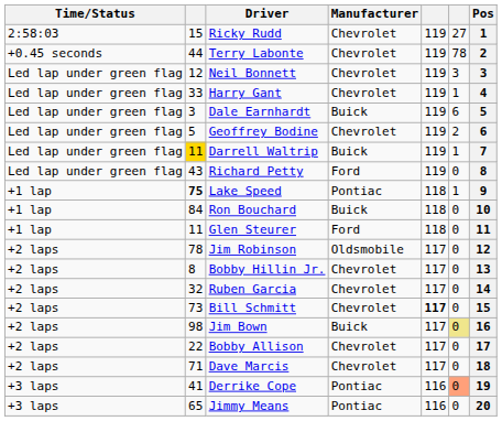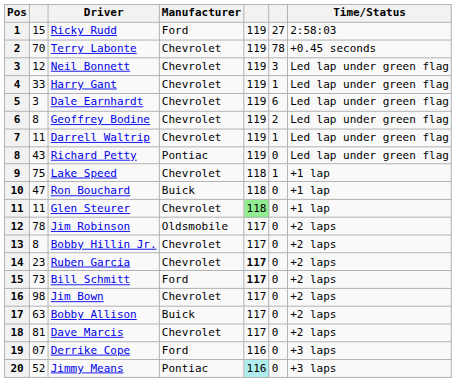 <table class="wikitable" style="font-size:95%;">
 <tr>
-<th>Time/Status</th>
+<th>Pos</th>
 <th></th>
 <th>Driver</th>
 <th>Manufacturer</th>
 <th></th>
 <th></th>
-<th>Pos</th>
+<th>Time/Status</th>
 </tr>
 <tr>
-<td>2:58:03</td>
+<th>1</th>
 <td>15</td>
 <td><a href='#'>Ricky Rudd</a></td>
-<td>Chevrolet</td>
+<td>Ford</td>
 <td>119</td>
 <td>27</td>
-<th>1</th>
+<td>2:58:03</td>
 </tr>
 <tr>
-<td>+0.45 seconds</td>
-<td>44</td>
+<th>2</th>
+<td>70</td>
 <td><a href='#'>Terry Labonte</a></td>
 <td>Chevrolet</td>
 <td>119</td>
 <td>78</td>
-<th>2</th>
+<td>+0.45 seconds</td>
 </tr>
 <tr>
-<td>Led lap under green flag</td>
+<th>3</th>
 <td>12</td>
 <td><a href='#'>Neil Bonnett</a></td>
 <td>Chevrolet</td>
 <td>119</td>
 <td>3</td>
-<th>3</th>
+<td>Led lap under green flag</td>
 </tr>
 <tr>
-<td>Led lap under green flag</td>
+<th>4</th>
 <td>33</td>
 <td><a href='#'>Harry Gant</a></td>
 <td>Chevrolet</td>
 <td>119</td>
 <td>1</td>
-<th>4</th>
+<td>Led lap under green flag</td>
 </tr>
 <tr>
-<td>Led lap under green flag</td>
+<th>5</th>
 <td>3</td>
 <td><a href='#'>Dale Earnhardt</a></td>
-<td>Buick</td>
+<td>Chevrolet</td>
 <td>119</td>
 <td>6</td>
-<th>5</th>
+<td>Led lap under green flag</td>
 </tr>
 <tr>
-<td>Led lap under green flag</td>
-<td>5</td>
+<th>6</th>
+<td>8</td>
 <td><a href='#'>Geoffrey Bodine</a></td>
 <td>Chevrolet</td>
 <td>119</td>
 <td>2</td>
-<th>6</th>
+<td>Led lap under green flag</td>
 </tr>
 <tr>
-<td>Led lap under green flag</td>
-<td style="background: gold;">11</td>
+<th>7</th>
+<td>11</td>
 <td><a href='#'>Darrell Waltrip</a></td>
-<td>Buick</td>
+<td>Chevrolet</td>
 <td>119</td>
 <td>1</td>
-<th>7</th>
+<td>Led lap under green flag</td>
 </tr>
 <tr>
-<td>Led lap under green flag</td>
+<th>8</th>
 <td>43</td>
 <td><a href='#'>Richard Petty</a></td>
-<td>Ford</td>
+<td>Pontiac</td>
 <td>119</td>
 <td>0</td>
-<th>8</th>
+<td>Led lap under green flag</td>
 </tr>
 <tr>
-<td>+1 lap</td>
-<td><strong>75</strong></td>
+<th>9</th>
+<td>75</td>
 <td><a href='#'>Lake Speed</a></td>
-<td>Pontiac</td>
+<td>Chevrolet</td>
 <td>118</td>
 <td>1</td>
-<th>9</th>
+<td>+1 lap</td>
 </tr>
 <tr>
-<td>+1 lap</td>
-<td>84</td>
+<th>10</th>
+<td>47</td>
 <td><a href='#'>Ron Bouchard</a></td>
 <td>Buick</td>
 <td>118</td>
 <td>0</td>
-<th>10</th>
+<td>+1 lap</td>
 </tr>
 <tr>
-<td>+1 lap</td>
+<th>11</th>
 <td>11</td>
 <td><a href='#'>Glen Steurer</a></td>
-<td>Ford</td>
-<td>118</td>
+<td>Chevrolet</td>
+<td style="background: lightgreen;">118</td>
 <td>0</td>
-<th>11</th>
+<td>+1 lap</td>
 </tr>
 <tr>
-<td>+2 laps</td>
+<th>12</th>
 <td>78</td>
 <td><a href='#'>Jim Robinson</a></td>
 <td>Oldsmobile</td>
 <td>117</td>
 <td>0</td>
-<th>12</th>
+<td>+2 laps</td>
 </tr>
 <tr>
-<td>+2 laps</td>
+<th>13</th>
 <td>8</td>
 <td><a href='#'>Bobby Hillin Jr.</a></td>
 <td>Chevrolet</td>
 <td>117</td>
 <td>0</td>
-<th>13</th>
+<td>+2 laps</td>
 </tr>
 <tr>
+<th>14</th>
+<td>23</td>
+<td><a href='#'>Ruben Garcia</a></td>
+<td>Chevrolet</td>
+<td><strong>117</strong></td>
+<td>0</td>
 <td>+2 laps</td>
-<td>32</td>
-<td><a href='#'>Ruben Garcia</a></td>
+</tr>
+<tr>
+<th>15</th>
+<td>73</td>
+<td><a href='#'>Bill Schmitt</a></td>
+<td>Ford</td>
+<td><strong>117</strong></td>
+<td>0</td>
+<td>+2 laps</td>
+</tr>
+<tr>
+<th>16</th>
+<td>98</td>
+<td><a href='#'>Jim Bown</a></td>
 <td>Chevrolet</td>
 <td>117</td>
 <td>0</td>
-<th>14</th>
+<td>+2 laps</td>
 </tr>
 <tr>
+<th>17</th>
+<td>63</td>
+<td><a href='#'>Bobby Allison</a></td>
+<td>Buick</td>
+<td>117</td>
+<td>0</td>
 <td>+2 laps</td>
-<td>73</td>
-<td><a href='#'>Bill Schmitt</a></td>
-<td>Chevrolet</td>
-<td><strong>117</strong></td>
-<td>0</td>
-<th>15</th>
 </tr>
 <tr>
-<td>+2 laps</td>
-<td>98</td>
-<td><a href='#'>Jim Bown</a></td>
-<td>Buick</td>
-<td>117</td>
-<td style="background: khaki;">0</td>
-<th>16</th>
-</tr>
-<tr>
-<td>+2 laps</td>
-<td>22</td>
-<td><a href='#'>Bobby Allison</a></td>
-<td>Chevrolet</td>
-<td>117</td>
-<td>0</td>
-<th>17</th>
-</tr>
-<tr>
-<td>+2 laps</td>
-<td>71</td>
+<th>18</th>
+<td>81</td>
 <td><a href='#'>Dave Marcis</a></td>
 <td>Chevrolet</td>
 <td>117</td>
 <td>0</td>
-<th>18</th>
+<td>+2 laps</td>
 </tr>
 <tr>
+<th>19</th>
+<td>07</td>
+<td><a href='#'>Derrike Cope</a></td>
+<td>Ford</td>
+<td>116</td>
+<td>0</td>
 <td>+3 laps</td>
-<td>41</td>
-<td><a href='#'>Derrike Cope</a></td>
-<td>Pontiac</td>
-<td>116</td>
-<td style="background: lightsalmon;">0</td>
-<th>19</th>
 </tr>
 <tr>
-<td>+3 laps</td>
-<td>65</td>
+<th>20</th>
+<td>52</td>
 <td><a href='#'>Jimmy Means</a></td>
 <td>Pontiac</td>
-<td>116</td>
+<td style="background: paleturquoise;">116</td>
 <td>0</td>
-<th>20</th>
+<td>+3 laps</td>
 </tr>
 </table>
